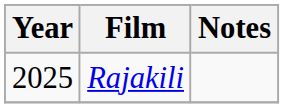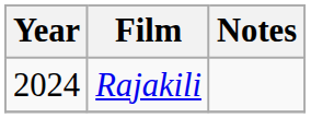 <table class="wikitable sortable">
 <tr style="background:#ccc; text-align:center;">
 <th>Year</th>
 <th>Film</th>
 <th class="unsortable">Notes</th>
 </tr>
 <tr>
-<td>2025</td>
+<td>2024</td>
 <td><em><a href='#'>Rajakili</a></em></td>
 <td></td>
 </tr>
 <tr>
 </tr>
 </table>
